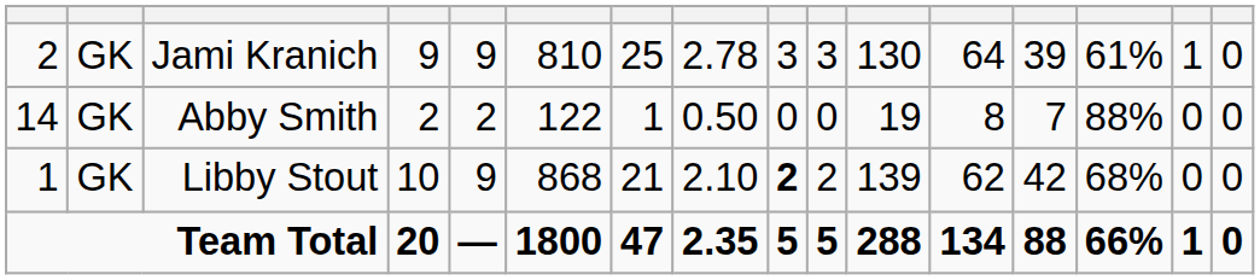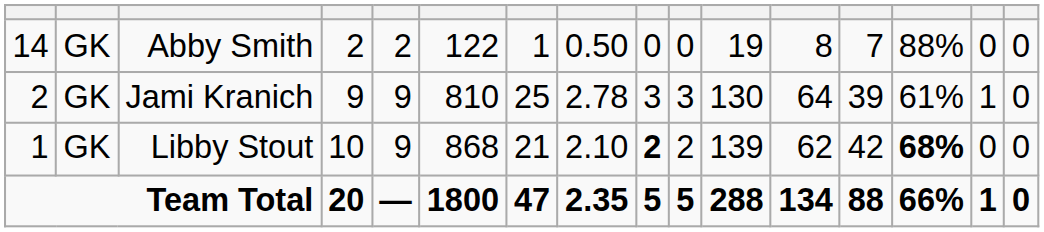 <table class="wikitable sortable" style="text-align:right;">
 <tr>
 <th></th>
 <th></th>
 <th></th>
 <th></th>
 <th></th>
 <th></th>
 <th></th>
 <th></th>
 <th></th>
 <th></th>
 <th></th>
 <th></th>
 <th></th>
 <th></th>
 <th></th>
 <th></th>
 </tr>
 <tr>
+<td>14</td>
+<td>GK</td>
+<td>Abby Smith</td>
+<td>2</td>
+<td>2</td>
+<td>122</td>
+<td>1</td>
+<td>0.50</td>
+<td>0</td>
+<td>0</td>
+<td>19</td>
+<td>8</td>
+<td>7</td>
+<td>88%</td>
+<td>0</td>
+<td>0</td>
+</tr>
+<tr>
 <td>2</td>
 <td>GK</td>
 <td>Jami Kranich</td>
 <td>9</td>
 <td>9</td>
 <td>810</td>
 <td>25</td>
 <td>2.78</td>
 <td>3</td>
 <td>3</td>
 <td>130</td>
 <td>64</td>
 <td>39</td>
 <td>61%</td>
 <td>1</td>
 <td>0</td>
 </tr>
 <tr>
-<td>14</td>
-<td>GK</td>
-<td>Abby Smith</td>
-<td>2</td>
-<td>2</td>
-<td>122</td>
-<td>1</td>
-<td>0.50</td>
-<td>0</td>
-<td>0</td>
-<td>19</td>
-<td>8</td>
-<td>7</td>
-<td>88%</td>
-<td>0</td>
-<td>0</td>
-</tr>
-<tr>
 <td>1</td>
 <td>GK</td>
 <td>Libby Stout</td>
 <td>10</td>
 <td>9</td>
 <td>868</td>
 <td>21</td>
 <td>2.10</td>
 <td><strong>2</strong></td>
 <td>2</td>
 <td>139</td>
 <td>62</td>
 <td>42</td>
-<td>68%</td>
+<td><strong>68%</strong></td>
 <td>0</td>
 <td>0</td>
 </tr>
 <tr class=sortbottom style="font-weight:bold;">
 <td colspan=3>Team Total</td>
 <td>20</td>
 <td>—</td>
 <td>1800</td>
 <td>47</td>
 <td>2.35</td>
 <td>5</td>
 <td>5</td>
 <td>288</td>
 <td>134</td>
 <td>88</td>
 <td>66%</td>
 <td>1</td>
 <td>0</td>
 </tr>
 </table>
